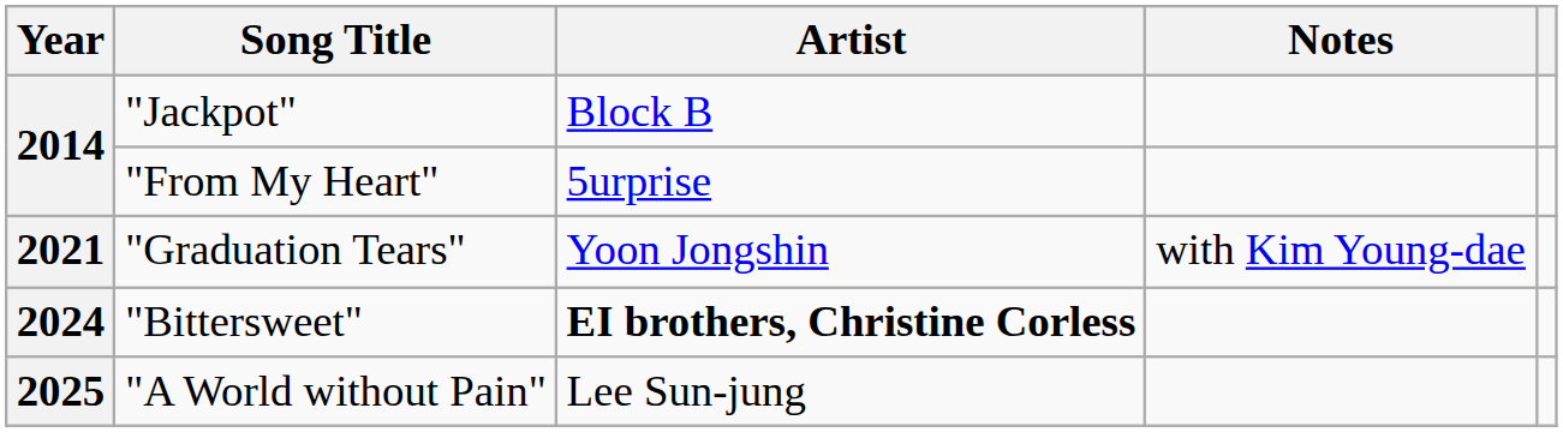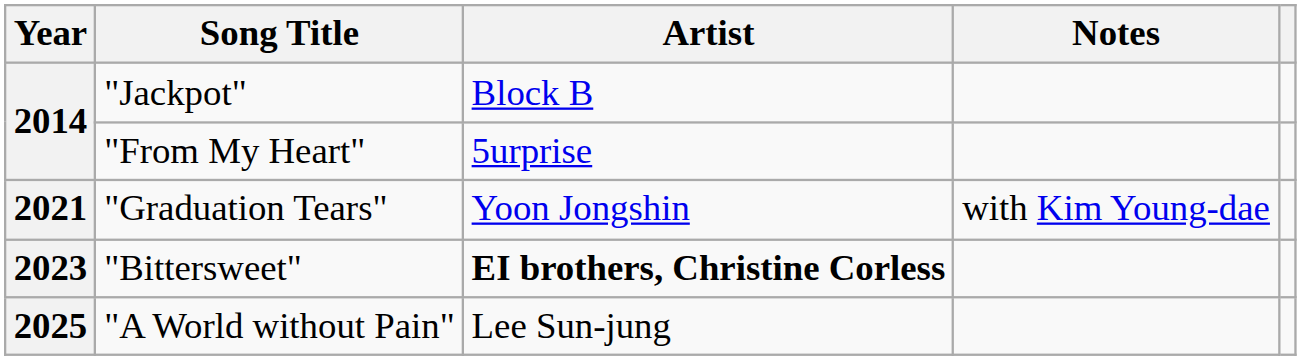 <table class="wikitable plainrowheaders sortable">
 <tr>
 <th scope="col">Year</th>
 <th scope="col">Song Title</th>
 <th scope="col">Artist</th>
 <th scope="col" class="unsortable">Notes</th>
 <th scope="col" class="unsortable"></th>
 </tr>
 <tr>
 <th scope="row" rowspan="2">2014</th>
 <td>"Jackpot"</td>
 <td><a href='#'>Block B</a></td>
 <td></td>
 <td></td>
 </tr>
 <tr>
 <td>"From My Heart"</td>
 <td><a href='#'>5urprise</a></td>
 <td></td>
 <td></td>
 </tr>
 <tr>
 <th scope="row">2021</th>
 <td>"Graduation Tears"</td>
 <td><a href='#'>Yoon Jongshin</a></td>
 <td>with <a href='#'>Kim Young-dae</a></td>
 <td></td>
 </tr>
 <tr>
-<th scope="row">2024</th>
+<th scope="row">2023</th>
 <td>"Bittersweet"</td>
 <td><strong>EI brothers, Christine Corless</strong></td>
 <td></td>
 <td></td>
 </tr>
 <tr>
 <th scope="row">2025</th>
 <td>"A World without Pain"</td>
 <td>Lee Sun-jung</td>
 <td></td>
 <td></td>
 </tr>
 </table>
